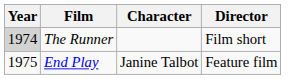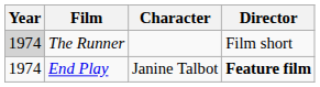 <table class="wikitable">
 <tr>
 <th>Year</th>
 <th>Film</th>
 <th>Character</th>
 <th>Director</th>
 </tr>
 <tr>
 <td style="background: lightgrey;">1974</td>
 <td><em>The Runner</em></td>
 <td></td>
 <td>Film short</td>
 </tr>
 <tr>
-<td>1975</td>
+<td>1974</td>
 <td><em><a href='#'>End Play</a></em></td>
 <td>Janine Talbot</td>
-<td>Feature film</td>
+<td><strong>Feature film</strong></td>
 </tr>
 </table>
